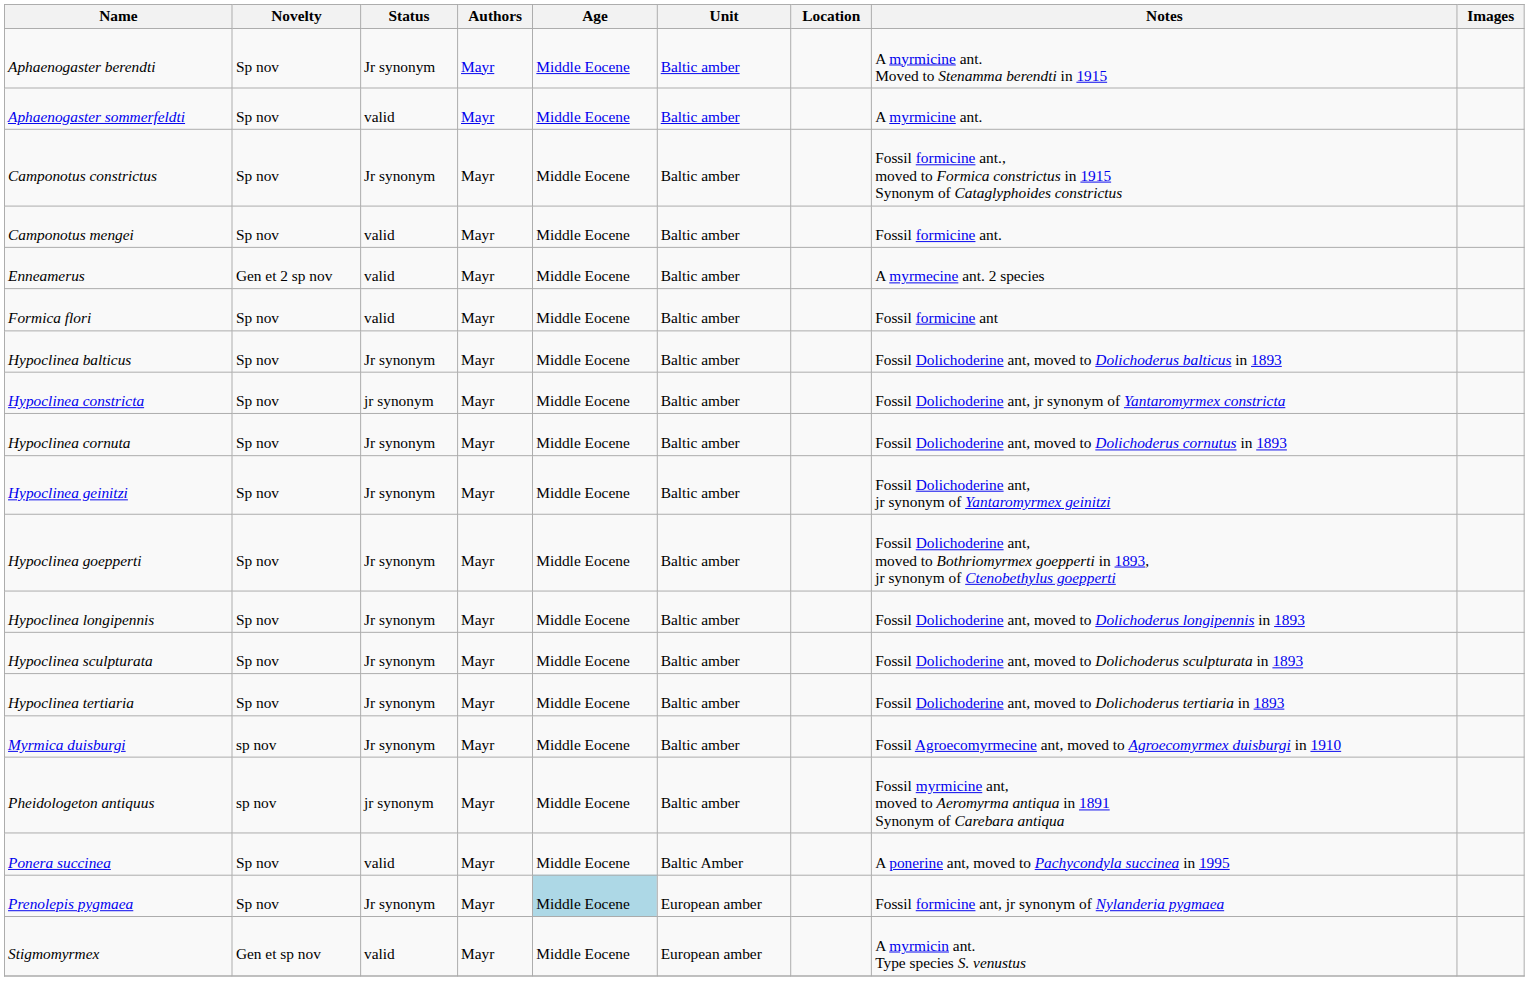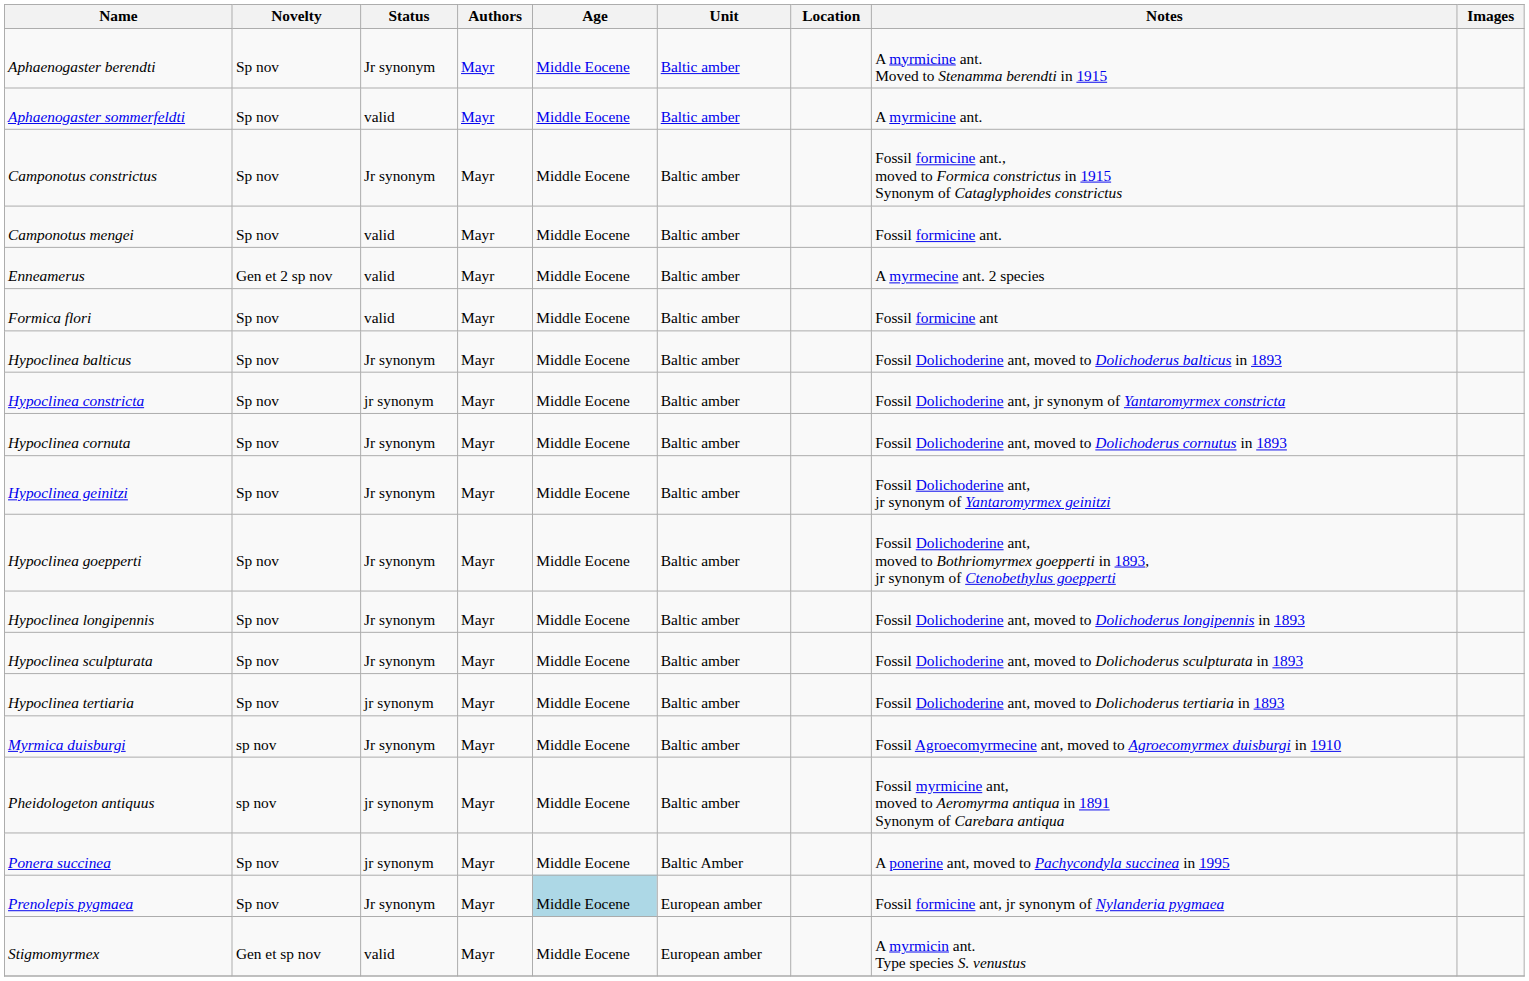 <table class="wikitable sortable" align="center" width="100%">
 <tr>
 <th>Name</th>
 <th>Novelty</th>
 <th>Status</th>
 <th>Authors</th>
 <th>Age</th>
 <th>Unit</th>
 <th>Location</th>
 <th>Notes</th>
 <th>Images</th>
 </tr>
 <tr>
 <td><br><em>Aphaenogaster berendti</em></td>
 <td><br>Sp nov</td>
 <td><br>Jr synonym</td>
 <td><br><a href='#'>Mayr</a></td>
 <td><br><a href='#'>Middle Eocene</a></td>
 <td><br><a href='#'>Baltic amber</a></td>
 <td><br></td>
 <td><br>A <a href='#'>myrmicine</a> ant.<br> Moved to <em>Stenamma berendti</em> in <a href='#'>1915</a></td>
 <td><br></td>
 </tr>
 <tr>
 <td><br><em><a href='#'>Aphaenogaster sommerfeldti</a></em></td>
 <td><br>Sp nov</td>
 <td><br>valid</td>
 <td><br><a href='#'>Mayr</a></td>
 <td><br><a href='#'>Middle Eocene</a></td>
 <td><br><a href='#'>Baltic amber</a></td>
 <td><br></td>
 <td><br>A <a href='#'>myrmicine</a> ant.</td>
 <td><br></td>
 </tr>
 <tr>
 <td><br><em>Camponotus constrictus</em></td>
 <td><br>Sp nov</td>
 <td><br>Jr synonym</td>
 <td><br>Mayr</td>
 <td><br>Middle Eocene</td>
 <td><br>Baltic amber</td>
 <td><br></td>
 <td><br>Fossil <a href='#'>formicine</a> ant.,<br> moved to <em>Formica constrictus</em> in <a href='#'>1915</a><br> Synonym of <em>Cataglyphoides constrictus</em></td>
 <td><br></td>
 </tr>
 <tr>
 <td><br><em>Camponotus mengei</em></td>
 <td><br>Sp nov</td>
 <td><br>valid</td>
 <td><br>Mayr</td>
 <td><br>Middle Eocene</td>
 <td><br>Baltic amber</td>
 <td><br></td>
 <td><br>Fossil <a href='#'>formicine</a> ant.</td>
 <td><br></td>
 </tr>
 <tr>
 <td><br><em>Enneamerus</em></td>
 <td><br>Gen et 2 sp nov</td>
 <td><br>valid</td>
 <td><br>Mayr</td>
 <td><br>Middle Eocene</td>
 <td><br>Baltic amber</td>
 <td><br></td>
 <td><br>A <a href='#'>myrmecine</a> ant. 2 species</td>
 <td><br></td>
 </tr>
 <tr>
 <td><br><em>Formica flori</em></td>
 <td><br>Sp nov</td>
 <td><br>valid</td>
 <td><br>Mayr</td>
 <td><br>Middle Eocene</td>
 <td><br>Baltic amber</td>
 <td><br></td>
 <td><br>Fossil <a href='#'>formicine</a> ant</td>
 <td><br></td>
 </tr>
 <tr>
 <td><br><em>Hypoclinea balticus</em></td>
 <td><br>Sp nov</td>
 <td><br>Jr synonym</td>
 <td><br>Mayr</td>
 <td><br>Middle Eocene</td>
 <td><br>Baltic amber</td>
 <td><br></td>
 <td><br>Fossil <a href='#'>Dolichoderine</a> ant, moved to <em><a href='#'>Dolichoderus balticus</a></em> in <a href='#'>1893</a></td>
 <td><br></td>
 </tr>
 <tr>
 <td><br><em><a href='#'>Hypoclinea constricta</a></em></td>
 <td><br>Sp nov</td>
 <td><br>jr synonym</td>
 <td><br>Mayr</td>
 <td><br>Middle Eocene</td>
 <td><br>Baltic amber</td>
 <td><br></td>
 <td><br>Fossil <a href='#'>Dolichoderine</a> ant, jr synonym of <em><a href='#'>Yantaromyrmex constricta</a></em></td>
 <td><br></td>
 </tr>
 <tr>
 <td><br><em>Hypoclinea cornuta</em></td>
 <td><br>Sp nov</td>
 <td><br>Jr synonym</td>
 <td><br>Mayr</td>
 <td><br>Middle Eocene</td>
 <td><br>Baltic amber</td>
 <td><br></td>
 <td><br>Fossil <a href='#'>Dolichoderine</a> ant, moved to <em><a href='#'>Dolichoderus cornutus</a></em> in <a href='#'>1893</a></td>
 <td><br></td>
 </tr>
 <tr>
 <td><br><em><a href='#'>Hypoclinea geinitzi</a></em></td>
 <td><br>Sp nov</td>
 <td><br>Jr synonym</td>
 <td><br>Mayr</td>
 <td><br>Middle Eocene</td>
 <td><br>Baltic amber</td>
 <td><br></td>
 <td><br>Fossil <a href='#'>Dolichoderine</a> ant,<br> jr synonym of <em><a href='#'>Yantaromyrmex geinitzi</a></em></td>
 <td><br></td>
 </tr>
 <tr>
 <td><br><em>Hypoclinea goepperti</em></td>
 <td><br>Sp nov</td>
 <td><br>Jr synonym</td>
 <td><br>Mayr</td>
 <td><br>Middle Eocene</td>
 <td><br>Baltic amber</td>
 <td><br></td>
 <td><br>Fossil <a href='#'>Dolichoderine</a> ant,<br> moved to <em>Bothriomyrmex goepperti</em> in <a href='#'>1893</a>,<br> jr synonym of <em><a href='#'>Ctenobethylus goepperti</a></em></td>
 <td><br></td>
 </tr>
 <tr>
 <td><br><em>Hypoclinea longipennis</em></td>
 <td><br>Sp nov</td>
 <td><br>Jr synonym</td>
 <td><br>Mayr</td>
 <td><br>Middle Eocene</td>
 <td><br>Baltic amber</td>
 <td><br></td>
 <td><br>Fossil <a href='#'>Dolichoderine</a> ant, moved to <em><a href='#'>Dolichoderus longipennis</a></em> in <a href='#'>1893</a></td>
 <td><br></td>
 </tr>
 <tr>
 <td><br><em>Hypoclinea sculpturata</em></td>
 <td><br>Sp nov</td>
 <td><br>Jr synonym</td>
 <td><br>Mayr</td>
 <td><br>Middle Eocene</td>
 <td><br>Baltic amber</td>
 <td><br></td>
 <td><br>Fossil <a href='#'>Dolichoderine</a> ant, moved to <em>Dolichoderus sculpturata</em> in <a href='#'>1893</a></td>
 <td><br></td>
 </tr>
 <tr>
 <td><br><em>Hypoclinea tertiaria</em></td>
 <td><br>Sp nov</td>
-<td><br>Jr synonym</td>
+<td><br>jr synonym</td>
 <td><br>Mayr</td>
 <td><br>Middle Eocene</td>
 <td><br>Baltic amber</td>
 <td><br></td>
 <td><br>Fossil <a href='#'>Dolichoderine</a> ant, moved to <em>Dolichoderus tertiaria</em> in <a href='#'>1893</a></td>
 <td><br></td>
 </tr>
 <tr>
 <td><br><em><a href='#'>Myrmica duisburgi</a></em></td>
 <td><br>sp nov</td>
 <td><br>Jr synonym</td>
 <td><br>Mayr</td>
 <td><br>Middle Eocene</td>
 <td><br>Baltic amber</td>
 <td><br></td>
 <td><br>Fossil <a href='#'>Agroecomyrmecine</a> ant, moved to <em><a href='#'>Agroecomyrmex duisburgi</a></em> in <a href='#'>1910</a></td>
 <td><br></td>
 </tr>
 <tr>
 <td><br><em>Pheidologeton antiquus</em></td>
 <td><br>sp nov</td>
 <td><br>jr synonym</td>
 <td><br>Mayr</td>
 <td><br>Middle Eocene</td>
 <td><br>Baltic amber</td>
 <td><br></td>
 <td><br>Fossil <a href='#'>myrmicine</a> ant,<br> moved to <em>Aeromyrma antiqua</em> in <a href='#'>1891</a><br> Synonym of <em>Carebara antiqua</em></td>
 <td><br></td>
 </tr>
 <tr>
 <td><br><em><a href='#'>Ponera succinea</a></em></td>
 <td><br>Sp nov</td>
-<td><br>valid</td>
+<td><br>jr synonym</td>
 <td><br>Mayr</td>
 <td><br>Middle Eocene</td>
 <td><br>Baltic Amber</td>
 <td><br></td>
 <td><br>A <a href='#'>ponerine</a> ant, moved to <em><a href='#'>Pachycondyla succinea</a></em> in <a href='#'>1995</a></td>
 <td><br></td>
 </tr>
 <tr>
 <td><br><em><a href='#'>Prenolepis pygmaea</a></em></td>
 <td><br>Sp nov</td>
 <td><br>Jr synonym</td>
 <td><br>Mayr</td>
 <td style="background: lightblue;"><br>Middle Eocene</td>
 <td><br>European amber</td>
 <td><br></td>
 <td><br>Fossil <a href='#'>formicine</a> ant, jr synonym of <em><a href='#'>Nylanderia pygmaea</a></em></td>
 <td><br></td>
 </tr>
 <tr>
 <td><br><em>Stigmomyrmex</em></td>
 <td><br>Gen et sp nov</td>
 <td><br>valid</td>
 <td><br>Mayr</td>
 <td><br>Middle Eocene</td>
 <td><br>European amber</td>
 <td><br></td>
 <td><br>A <a href='#'>myrmicin</a> ant.<br> Type species <em>S. venustus</em></td>
 <td><br></td>
 </tr>
 <tr>
 </tr>
 </table>
